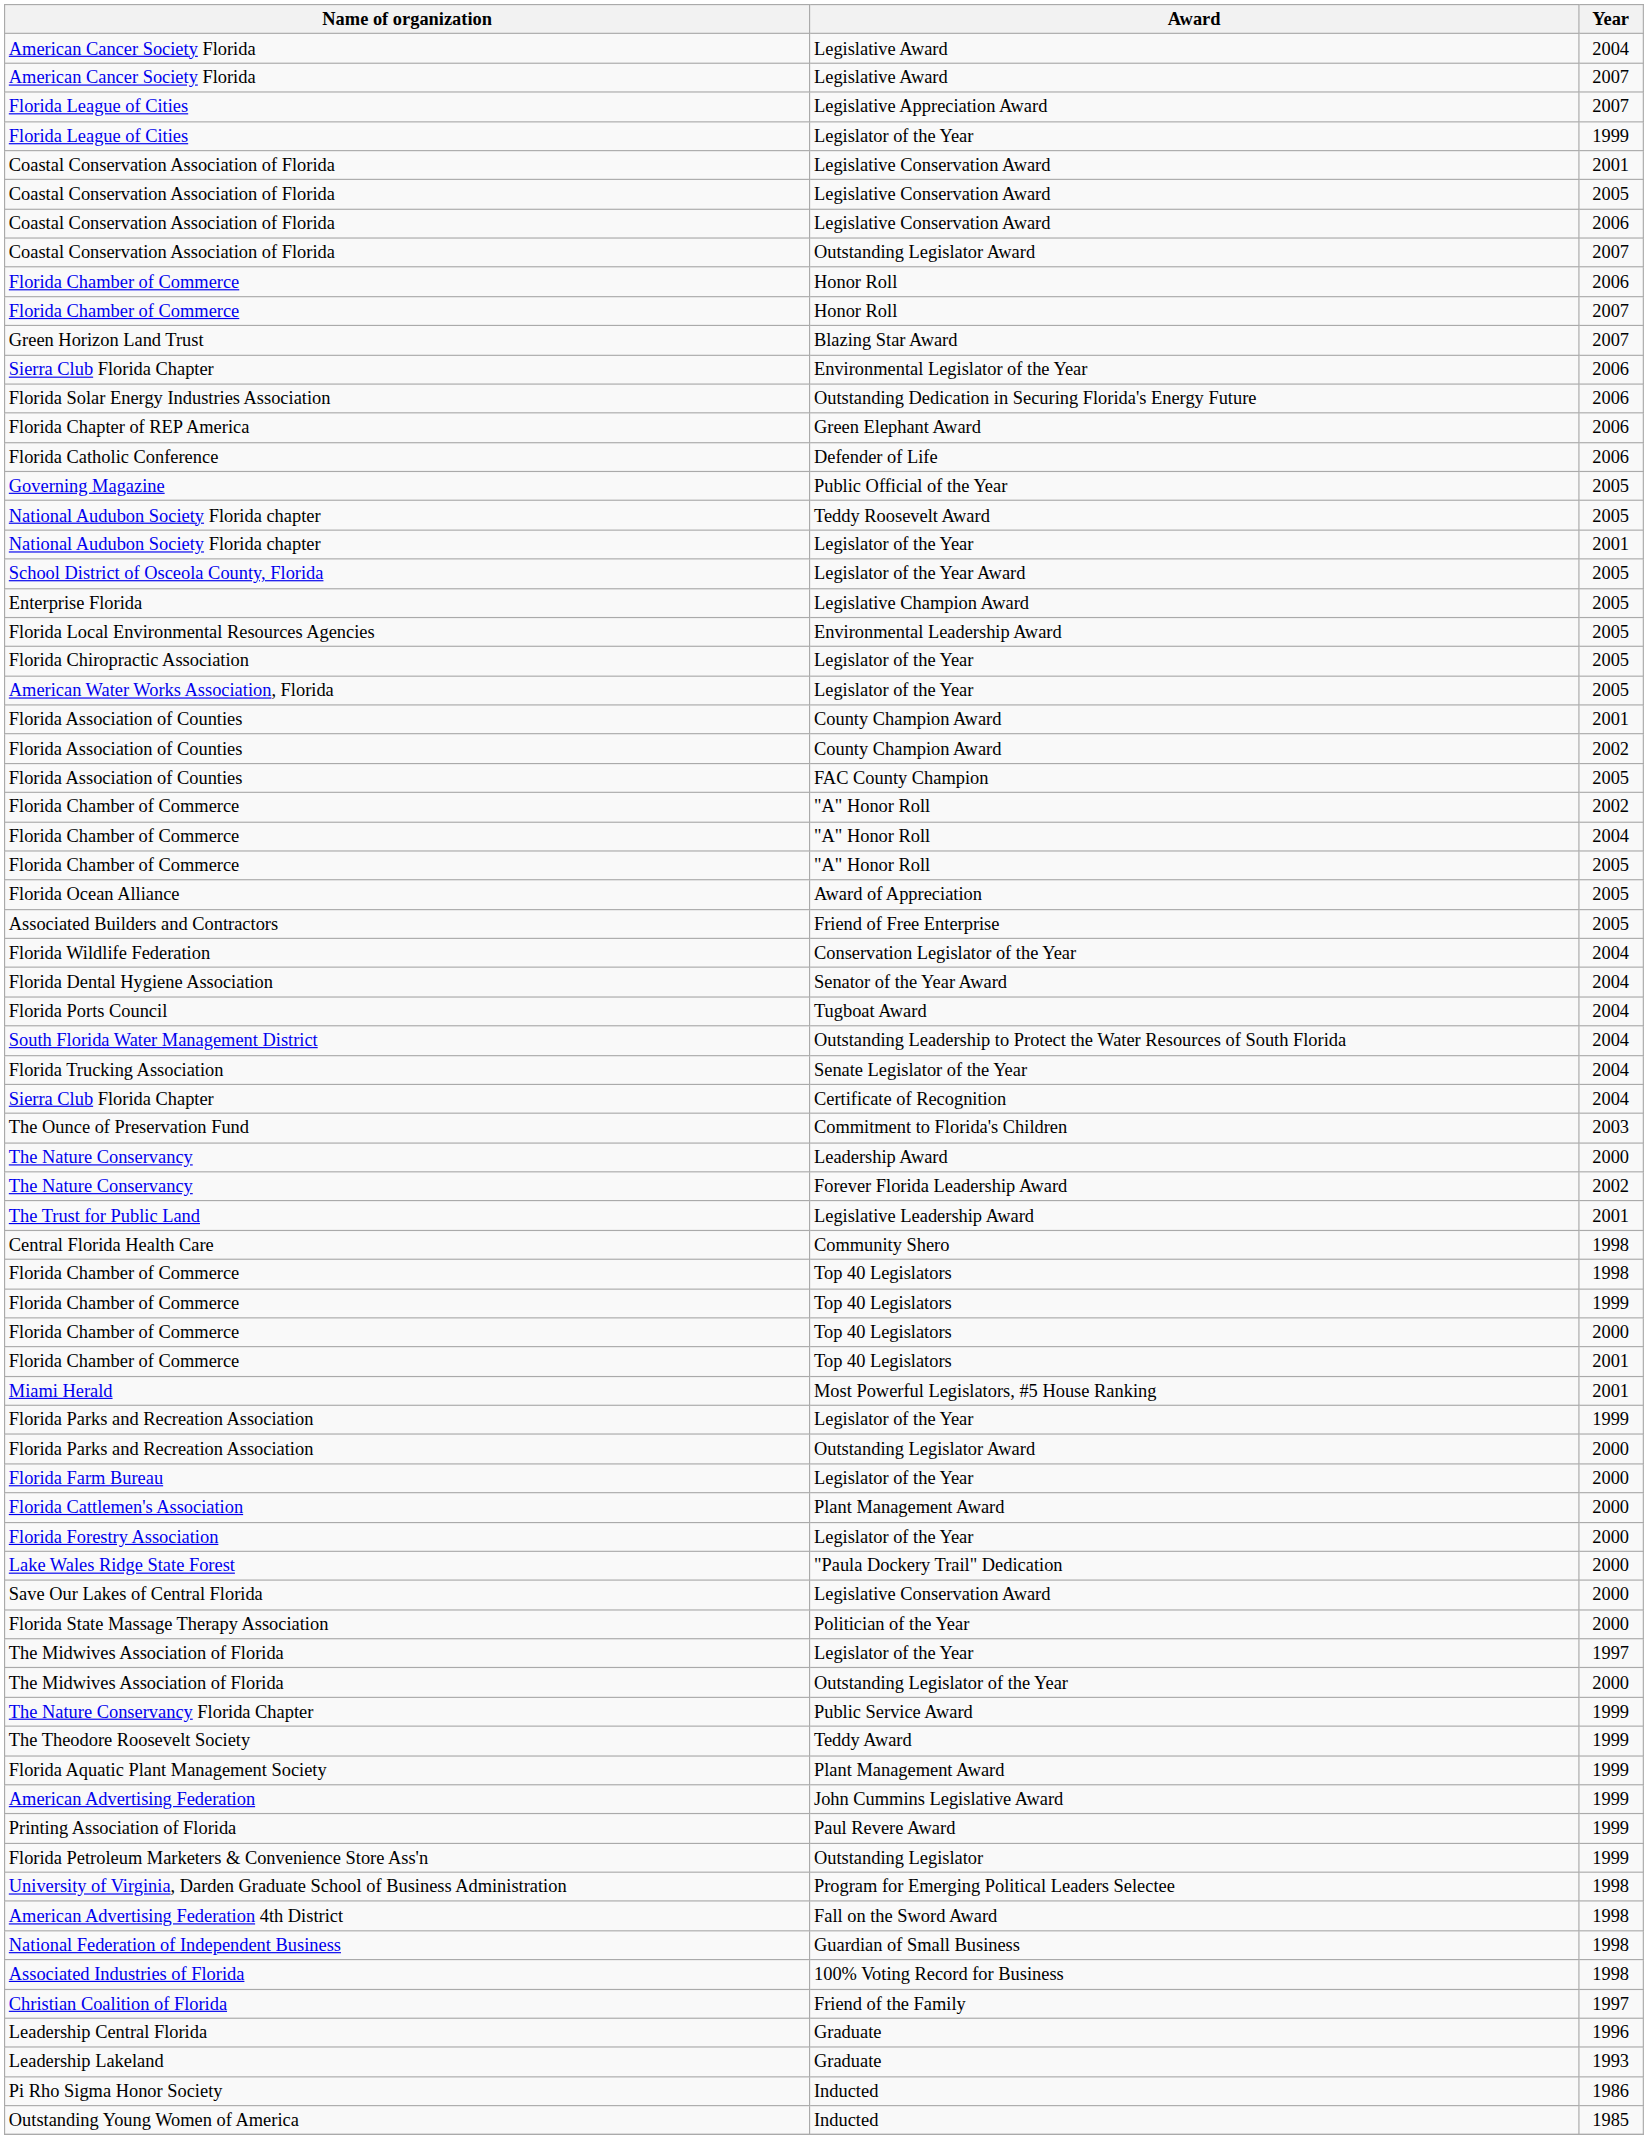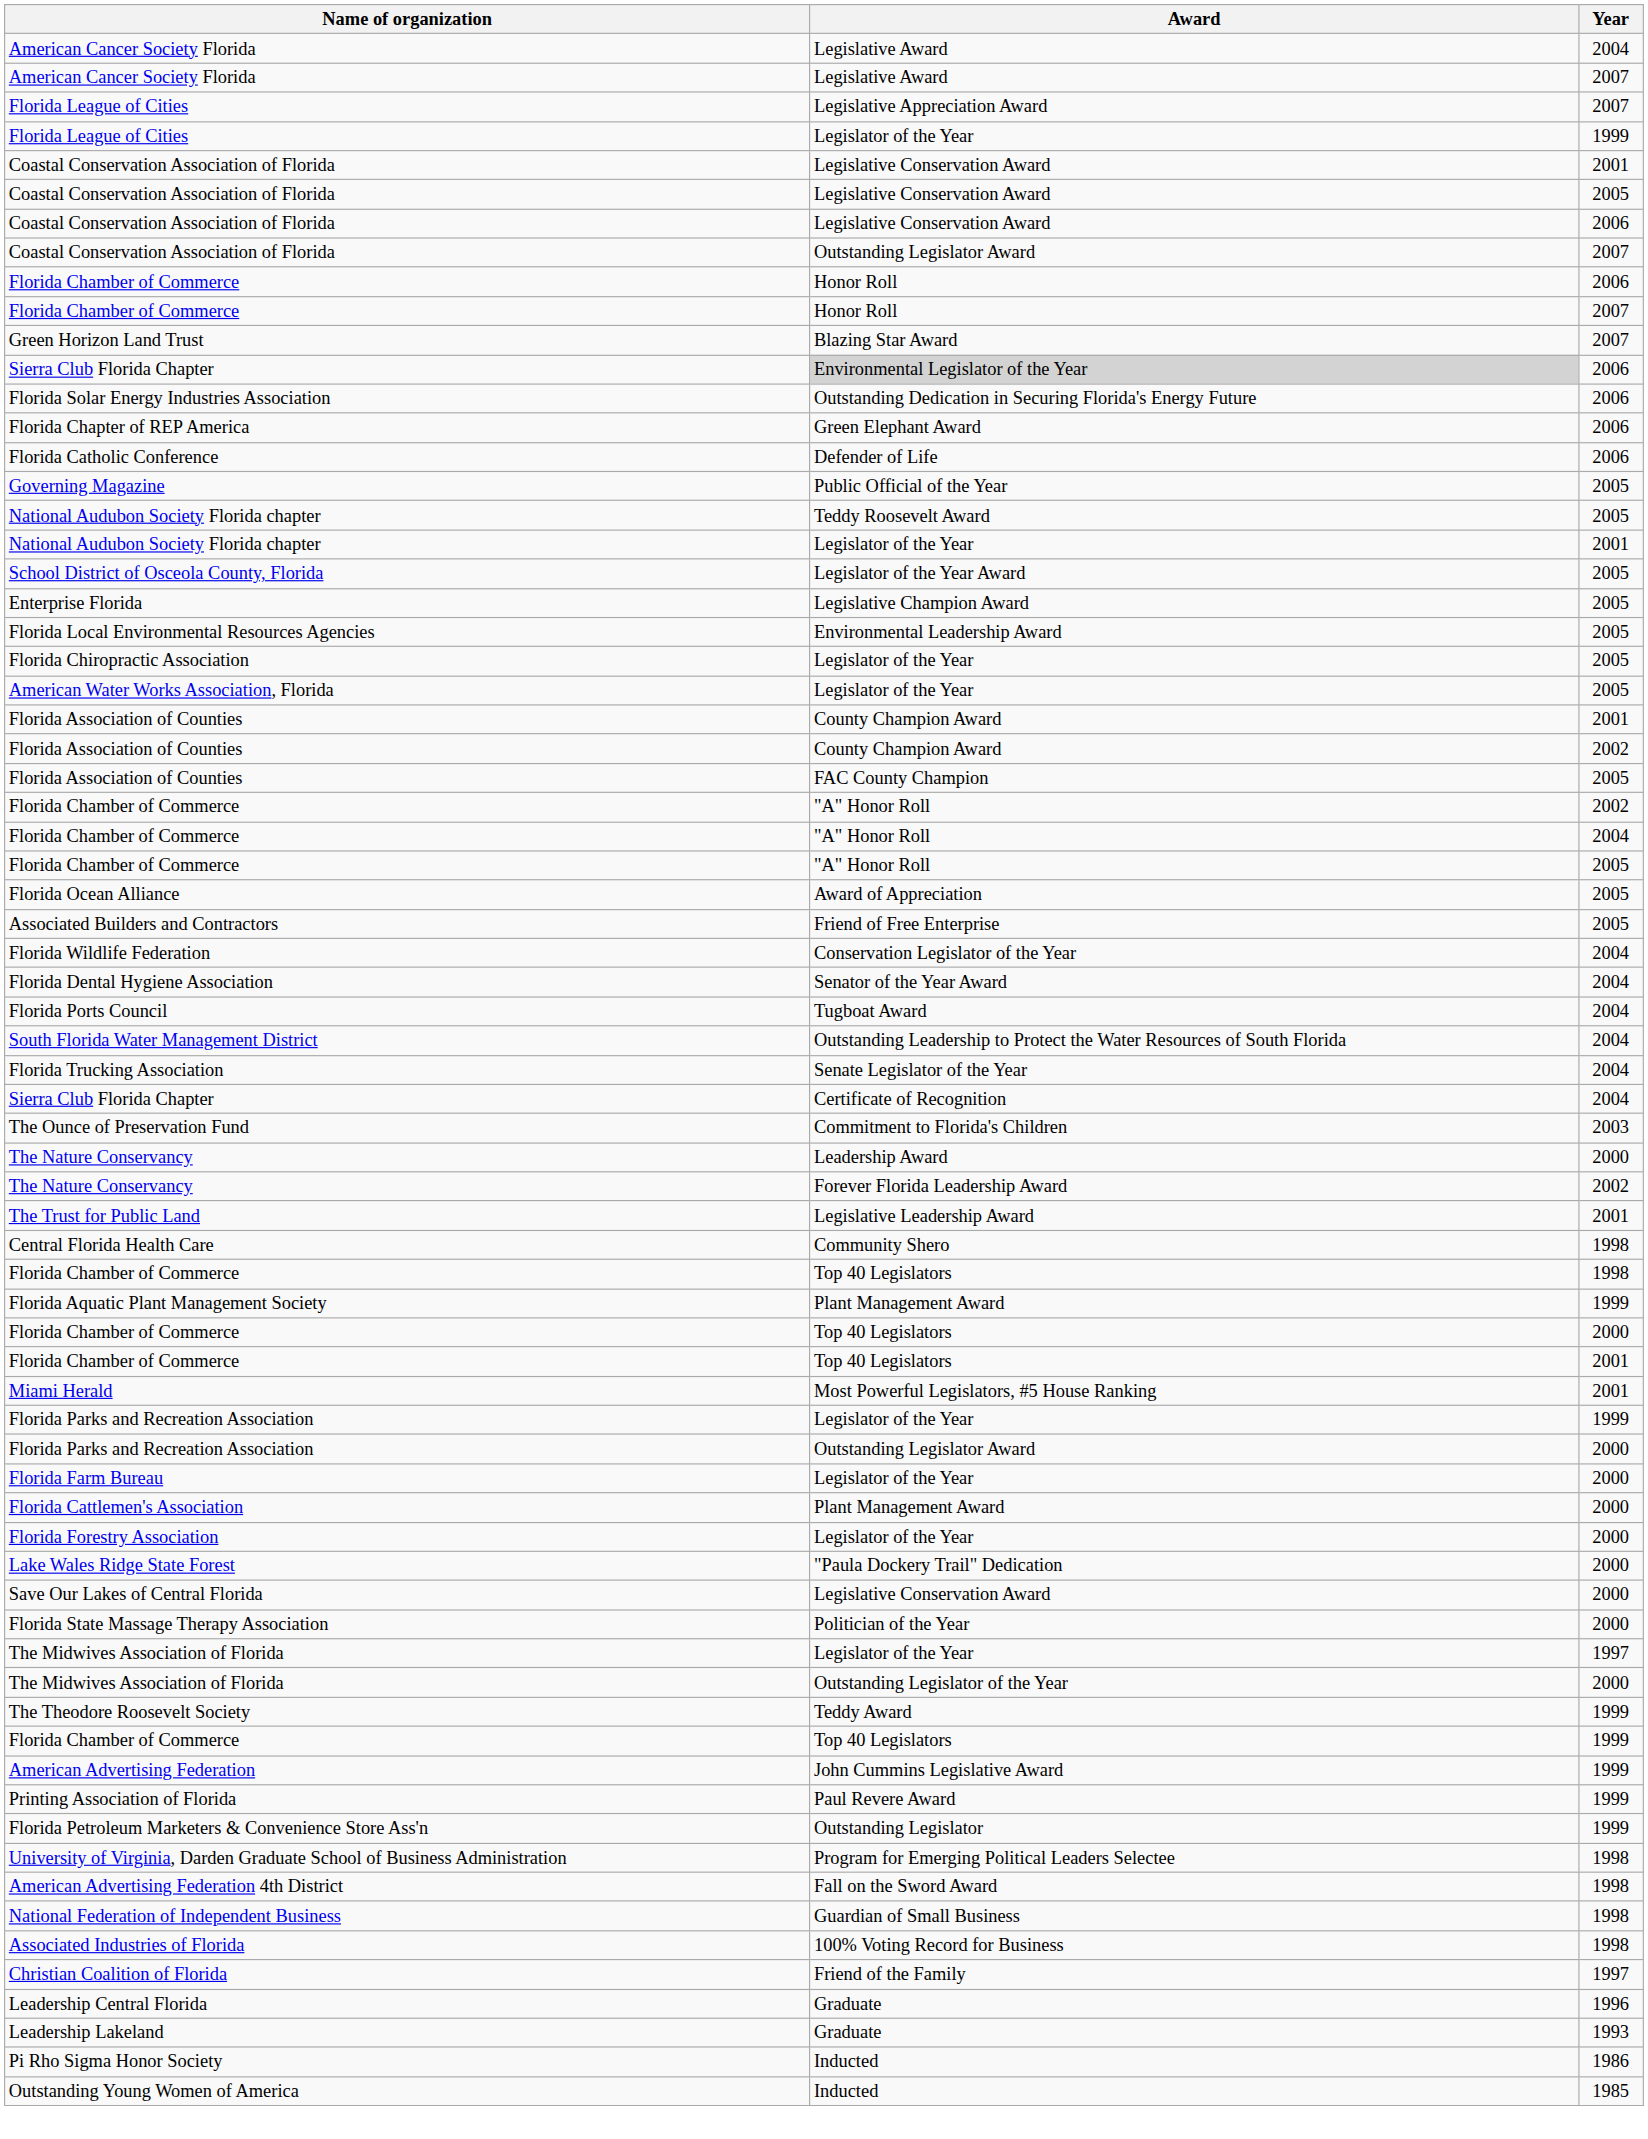 <table class="wikitable sortable" style="width:90%">
 <tr>
 <th><strong>Name of organization</strong></th>
 <th><strong>Award</strong></th>
 <th><strong>Year</strong></th>
 </tr>
 <tr ->
 <td><a href='#'>American Cancer Society</a> Florida</td>
 <td>Legislative Award</td>
 <td align=center>2004</td>
 </tr>
 <tr ->
 <td><a href='#'>American Cancer Society</a> Florida</td>
 <td>Legislative Award</td>
 <td align=center>2007</td>
 </tr>
 <tr ->
 <td><a href='#'>Florida League of Cities</a></td>
 <td>Legislative Appreciation Award</td>
 <td align=center>2007</td>
 </tr>
 <tr ->
 <td><a href='#'>Florida League of Cities</a></td>
 <td>Legislator of the Year</td>
 <td align=center>1999</td>
 </tr>
 <tr ->
 <td>Coastal Conservation Association of Florida</td>
 <td>Legislative Conservation Award</td>
 <td align=center>2001</td>
 </tr>
 <tr ->
 <td>Coastal Conservation Association of Florida</td>
 <td>Legislative Conservation Award</td>
 <td align=center>2005</td>
 </tr>
 <tr ->
 <td>Coastal Conservation Association of Florida</td>
 <td>Legislative Conservation Award</td>
 <td align=center>2006</td>
 </tr>
 <tr ->
 <td>Coastal Conservation Association of Florida</td>
 <td>Outstanding Legislator Award</td>
 <td align=center>2007</td>
 </tr>
 <tr ->
 <td><a href='#'>Florida Chamber of Commerce</a></td>
 <td>Honor Roll</td>
 <td align=center>2006</td>
 </tr>
 <tr ->
 <td><a href='#'>Florida Chamber of Commerce</a></td>
 <td>Honor Roll</td>
 <td align=center>2007</td>
 </tr>
 <tr ->
 <td>Green Horizon Land Trust</td>
 <td>Blazing Star Award</td>
 <td align=center>2007</td>
 </tr>
 <tr ->
 <td><a href='#'>Sierra Club</a> Florida Chapter</td>
-<td>Environmental Legislator of the Year</td>
+<td style="background: lightgrey;">Environmental Legislator of the Year</td>
 <td align=center>2006</td>
 </tr>
 <tr ->
 <td>Florida Solar Energy Industries Association</td>
 <td>Outstanding Dedication in Securing Florida's Energy Future</td>
 <td align=center>2006</td>
 </tr>
 <tr ->
 <td>Florida Chapter of REP America</td>
 <td>Green Elephant Award</td>
 <td align=center>2006</td>
 </tr>
 <tr ->
 <td>Florida Catholic Conference</td>
 <td>Defender of Life</td>
 <td align=center>2006</td>
 </tr>
 <tr ->
 <td><a href='#'>Governing Magazine</a></td>
 <td>Public Official of the Year</td>
 <td align=center>2005</td>
 </tr>
 <tr ->
 <td><a href='#'>National Audubon Society</a> Florida chapter</td>
 <td>Teddy Roosevelt Award</td>
 <td align=center>2005</td>
 </tr>
 <tr ->
 <td><a href='#'>National Audubon Society</a> Florida chapter</td>
 <td>Legislator of the Year</td>
 <td align=center>2001</td>
 </tr>
 <tr ->
 <td><a href='#'>School District of Osceola County, Florida</a></td>
 <td>Legislator of the Year Award</td>
 <td align=center>2005</td>
 </tr>
 <tr ->
 <td>Enterprise Florida</td>
 <td>Legislative Champion Award</td>
 <td align=center>2005</td>
 </tr>
 <tr ->
 <td>Florida Local Environmental Resources Agencies</td>
 <td>Environmental Leadership Award</td>
 <td align=center>2005</td>
 </tr>
 <tr ->
 <td>Florida Chiropractic Association</td>
 <td>Legislator of the Year</td>
 <td align=center>2005</td>
 </tr>
 <tr ->
 <td><a href='#'>American Water Works Association</a>, Florida</td>
 <td>Legislator of the Year</td>
 <td align=center>2005</td>
 </tr>
 <tr ->
 <td>Florida Association of Counties</td>
 <td>County Champion Award</td>
 <td align=center>2001</td>
 </tr>
 <tr ->
 <td>Florida Association of Counties</td>
 <td>County Champion Award</td>
 <td align=center>2002</td>
 </tr>
 <tr ->
 <td>Florida Association of Counties</td>
 <td>FAC County Champion</td>
 <td align=center>2005</td>
 </tr>
 <tr ->
 <td>Florida Chamber of Commerce</td>
 <td>"A" Honor Roll</td>
 <td align=center>2002</td>
 </tr>
 <tr ->
 <td>Florida Chamber of Commerce</td>
 <td>"A" Honor Roll</td>
 <td align=center>2004</td>
 </tr>
 <tr ->
 <td>Florida Chamber of Commerce</td>
 <td>"A" Honor Roll</td>
 <td align=center>2005</td>
 </tr>
 <tr ->
 <td>Florida Ocean Alliance</td>
 <td>Award of Appreciation</td>
 <td align=center>2005</td>
 </tr>
 <tr ->
 <td>Associated Builders and Contractors</td>
 <td>Friend of Free Enterprise</td>
 <td align=center>2005</td>
 </tr>
 <tr ->
 <td>Florida Wildlife Federation</td>
 <td>Conservation Legislator of the Year</td>
 <td align=center>2004</td>
 </tr>
 <tr ->
 <td>Florida Dental Hygiene Association</td>
 <td>Senator of the Year Award</td>
 <td align=center>2004</td>
 </tr>
 <tr ->
 <td>Florida Ports Council</td>
 <td>Tugboat Award</td>
 <td align=center>2004</td>
 </tr>
 <tr ->
 <td><a href='#'>South Florida Water Management District</a></td>
 <td>Outstanding Leadership to Protect the Water Resources of South Florida</td>
 <td align=center>2004</td>
 </tr>
 <tr ->
 <td>Florida Trucking Association</td>
 <td>Senate Legislator of the Year</td>
 <td align=center>2004</td>
 </tr>
 <tr ->
 <td><a href='#'>Sierra Club</a> Florida Chapter</td>
 <td>Certificate of Recognition</td>
 <td align=center>2004</td>
 </tr>
 <tr ->
 <td>The Ounce of Preservation Fund</td>
 <td>Commitment to Florida's Children</td>
 <td align=center>2003</td>
 </tr>
 <tr ->
 <td><a href='#'>The Nature Conservancy</a></td>
 <td>Leadership Award</td>
 <td align=center>2000</td>
 </tr>
 <tr ->
 <td><a href='#'>The Nature Conservancy</a></td>
 <td>Forever Florida Leadership Award</td>
 <td align=center>2002</td>
 </tr>
 <tr ->
 <td><a href='#'>The Trust for Public Land</a></td>
 <td>Legislative Leadership Award</td>
 <td align=center>2001</td>
 </tr>
 <tr ->
 <td>Central Florida Health Care</td>
 <td>Community Shero</td>
 <td align=center>1998</td>
 </tr>
 <tr ->
 <td>Florida Chamber of Commerce</td>
 <td>Top 40 Legislators</td>
 <td align=center>1998</td>
 </tr>
 <tr ->
-<td>Florida Chamber of Commerce</td>
-<td>Top 40 Legislators</td>
+<td>Florida Aquatic Plant Management Society</td>
+<td>Plant Management Award</td>
 <td align=center>1999</td>
 </tr>
 <tr ->
 <td>Florida Chamber of Commerce</td>
 <td>Top 40 Legislators</td>
 <td align=center>2000</td>
 </tr>
 <tr ->
 <td>Florida Chamber of Commerce</td>
 <td>Top 40 Legislators</td>
 <td align=center>2001</td>
 </tr>
 <tr ->
 <td><a href='#'>Miami Herald</a></td>
 <td>Most Powerful Legislators, #5 House Ranking</td>
 <td align=center>2001</td>
 </tr>
 <tr ->
 <td>Florida Parks and Recreation Association</td>
 <td>Legislator of the Year</td>
 <td align=center>1999</td>
 </tr>
 <tr ->
 <td>Florida Parks and Recreation Association</td>
 <td>Outstanding Legislator Award</td>
 <td align=center>2000</td>
 </tr>
 <tr ->
 <td><a href='#'>Florida Farm Bureau</a></td>
 <td>Legislator of the Year</td>
 <td align=center>2000</td>
 </tr>
 <tr ->
 <td><a href='#'>Florida Cattlemen's Association</a></td>
 <td>Plant Management Award</td>
 <td align=center>2000</td>
 </tr>
 <tr ->
 <td><a href='#'>Florida Forestry Association</a></td>
 <td>Legislator of the Year</td>
 <td align=center>2000</td>
 </tr>
 <tr ->
 <td><a href='#'>Lake Wales Ridge State Forest</a></td>
 <td>"Paula Dockery Trail" Dedication</td>
 <td align=center>2000</td>
 </tr>
 <tr ->
 <td>Save Our Lakes of Central Florida</td>
 <td>Legislative Conservation Award</td>
 <td align=center>2000</td>
 </tr>
 <tr ->
 <td>Florida State Massage Therapy Association</td>
 <td>Politician of the Year</td>
 <td align=center>2000</td>
 </tr>
 <tr ->
 <td>The Midwives Association of Florida</td>
 <td>Legislator of the Year</td>
 <td align=center>1997</td>
 </tr>
 <tr ->
 <td>The Midwives Association of Florida</td>
 <td>Outstanding Legislator of the Year</td>
 <td align=center>2000</td>
 </tr>
 <tr ->
-<td><a href='#'>The Nature Conservancy</a> Florida Chapter</td>
-<td>Public Service Award</td>
-<td align=center>1999</td>
-</tr>
-<tr ->
 <td>The Theodore Roosevelt Society</td>
 <td>Teddy Award</td>
 <td align=center>1999</td>
 </tr>
 <tr ->
-<td>Florida Aquatic Plant Management Society</td>
-<td>Plant Management Award</td>
+<td>Florida Chamber of Commerce</td>
+<td>Top 40 Legislators</td>
 <td align=center>1999</td>
 </tr>
 <tr ->
 <td><a href='#'>American Advertising Federation</a></td>
 <td>John Cummins Legislative Award</td>
 <td align=center>1999</td>
 </tr>
 <tr ->
 <td>Printing Association of Florida</td>
 <td>Paul Revere Award</td>
 <td align=center>1999</td>
 </tr>
 <tr ->
 <td>Florida Petroleum Marketers & Convenience Store Ass'n</td>
 <td>Outstanding Legislator</td>
 <td align=center>1999</td>
 </tr>
 <tr ->
 <td><a href='#'>University of Virginia</a>, Darden Graduate School of Business Administration</td>
 <td>Program for Emerging Political Leaders Selectee</td>
 <td align=center>1998</td>
 </tr>
 <tr ->
 <td><a href='#'>American Advertising Federation</a> 4th District</td>
 <td>Fall on the Sword Award</td>
 <td align=center>1998</td>
 </tr>
 <tr ->
 <td><a href='#'>National Federation of Independent Business</a></td>
 <td>Guardian of Small Business</td>
 <td align=center>1998</td>
 </tr>
 <tr ->
 <td><a href='#'>Associated Industries of Florida</a></td>
 <td>100% Voting Record for Business</td>
 <td align=center>1998</td>
 </tr>
 <tr ->
 <td><a href='#'>Christian Coalition of Florida</a></td>
 <td>Friend of the Family</td>
 <td align=center>1997</td>
 </tr>
 <tr ->
 <td>Leadership Central Florida</td>
 <td>Graduate</td>
 <td align=center>1996</td>
 </tr>
 <tr ->
 <td>Leadership Lakeland</td>
 <td>Graduate</td>
 <td align=center>1993</td>
 </tr>
 <tr ->
 <td>Pi Rho Sigma Honor Society</td>
 <td>Inducted</td>
 <td align=center>1986</td>
 </tr>
 <tr ->
 <td>Outstanding Young Women of America</td>
 <td>Inducted</td>
 <td align=center>1985</td>
 </tr>
 <tr ->
 </tr>
 </table>
